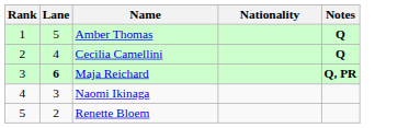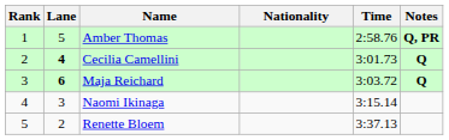 <table class="wikitable sortable" style="text-align:center">
 <tr>
 <th>Rank</th>
 <th>Lane</th>
 <th style="width:180px">Name</th>
 <th style="width:125px">Nationality</th>
+<th>Time</th>
 <th>Notes</th>
 </tr>
 <tr style="background:#cfc;">
 <td>1</td>
 <td>5</td>
 <td style="text-align:left;"><a href='#'>Amber Thomas</a></td>
 <td style="text-align:left;"></td>
-<td><strong>Q</strong></td>
+<td>2:58.76</td>
+<td><strong>Q, PR</strong></td>
 </tr>
 <tr style="background:#cfc;">
 <td>2</td>
-<td>4</td>
+<td><strong>4</strong></td>
 <td style="text-align:left;"><a href='#'>Cecilia Camellini</a></td>
 <td style="text-align:left;"></td>
+<td>3:01.73</td>
 <td><strong>Q</strong></td>
 </tr>
 <tr style="background:#cfc;">
 <td>3</td>
 <td><strong>6</strong></td>
 <td style="text-align:left;"><a href='#'>Maja Reichard</a></td>
 <td style="text-align:left;"></td>
-<td><strong>Q, PR</strong></td>
+<td>3:03.72</td>
+<td><strong>Q</strong></td>
 </tr>
 <tr>
 <td>4</td>
 <td>3</td>
 <td style="text-align:left;"><a href='#'>Naomi Ikinaga</a></td>
 <td style="text-align:left;"></td>
+<td>3:15.14</td>
 <td></td>
 </tr>
 <tr>
 <td>5</td>
 <td>2</td>
 <td style="text-align:left;"><a href='#'>Renette Bloem</a></td>
 <td style="text-align:left;"></td>
+<td>3:37.13</td>
 <td></td>
 </tr>
 </table>
